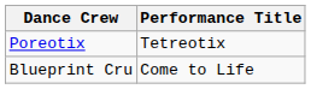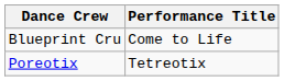 <table class="wikitable">
 <tr>
 <th>Dance Crew</th>
 <th>Performance Title</th>
 </tr>
 <tr>
+<td>Blueprint Cru</td>
+<td>Come to Life</td>
+</tr>
+<tr>
 <td><a href='#'>Poreotix</a></td>
 <td>Tetreotix</td>
 </tr>
-<tr>
-<td>Blueprint Cru</td>
-<td>Come to Life</td>
-</tr>
 </table>
